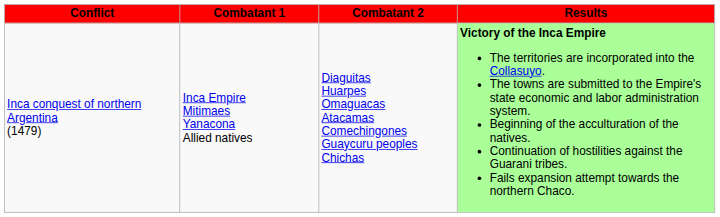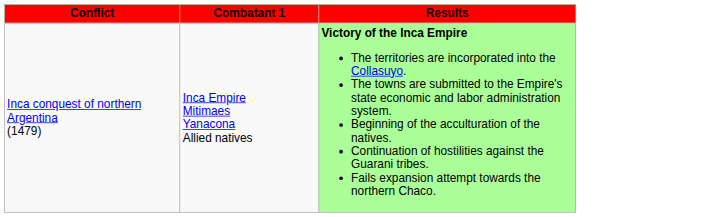 <table class="wikitable">
 <tr>
 <th style="background-color:red;" rowspan="1" width=230px><span>Conflict</span></th>
 <th style="background-color:red;" rowspan="1" width=180px><span>Combatant 1</span></th>
-<th style="background-color:red;" rowspan="1" width=180px><span>Combatant 2</span></th>
 <th style="background-color:red;" rowspan="1" width=340px><span>Results</span></th>
 </tr>
 <tr>
 <td><a href='#'>Inca conquest of northern Argentina</a><br>(1479)</td>
 <td> <a href='#'>Inca Empire</a><br> <a href='#'>Mitimaes</a><br> <a href='#'>Yanacona</a><br>Allied natives</td>
-<td><a href='#'>Diaguitas</a><br><a href='#'>Huarpes</a><br><a href='#'>Omaguacas</a><br><a href='#'>Atacamas</a><br><a href='#'>Comechingones</a><br><a href='#'>Guaycuru peoples</a><br><a href='#'>Chichas</a></td>
 <td style="background:#AF9"><strong>Victory of the Inca Empire</strong><br><ul><li>The territories are incorporated into the <a href='#'>Collasuyo</a>.</li><li>The towns are submitted to the Empire's state economic and labor administration system.</li><li>Beginning of the acculturation of the natives.</li><li>Continuation of hostilities against the Guarani tribes.</li><li>Fails expansion attempt towards the northern Chaco.</li></ul></td>
 </tr>
 </table>
